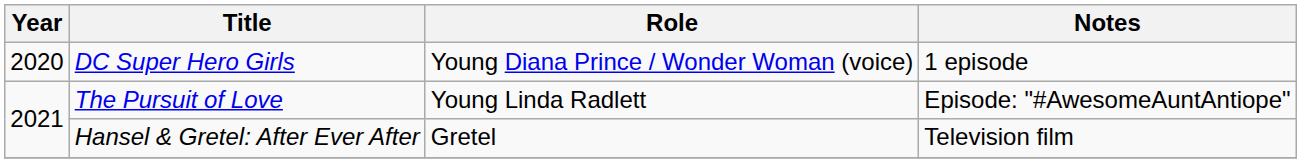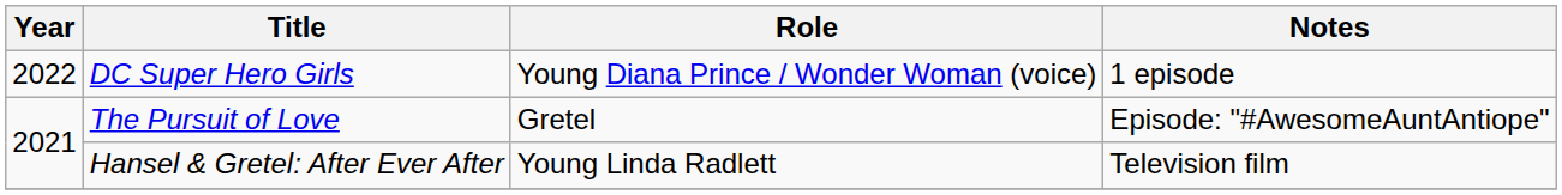 <table class="wikitable sortable">
 <tr>
 <th>Year</th>
 <th>Title</th>
 <th>Role</th>
 <th class="unsortable">Notes</th>
 </tr>
 <tr>
-<td>2020</td>
+<td>2022</td>
 <td><em><a href='#'>DC Super Hero Girls</a></em></td>
 <td>Young <a href='#'>Diana Prince / Wonder Woman</a> (voice)</td>
 <td>1 episode</td>
 </tr>
 <tr>
 <td rowspan="2">2021</td>
 <td><em><a href='#'>The Pursuit of Love</a></em></td>
-<td>Young Linda Radlett</td>
+<td>Gretel</td>
 <td>Episode: "#AwesomeAuntAntiope"</td>
 </tr>
 <tr>
 <td><em>Hansel & Gretel: After Ever After</em></td>
-<td>Gretel</td>
+<td>Young Linda Radlett</td>
 <td>Television film</td>
 </tr>
 <tr>
 </tr>
 </table>
